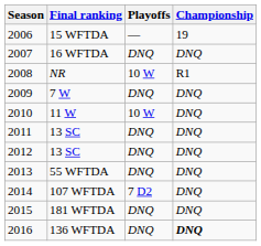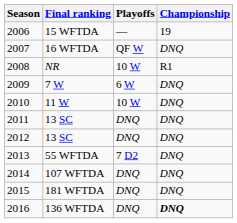 <table class="wikitable sortable">
 <tr>
 <th>Season</th>
 <th><a href='#'>Final ranking</a></th>
 <th>Playoffs</th>
 <th><a href='#'>Championship</a></th>
 </tr>
 <tr>
 <td>2006</td>
 <td>15 WFTDA</td>
 <td>—</td>
 <td>19</td>
 </tr>
 <tr>
 <td>2007</td>
 <td>16 WFTDA</td>
-<td><em>DNQ</em></td>
+<td>QF <a href='#'>W</a></td>
 <td><em>DNQ</em></td>
 </tr>
 <tr>
 <td>2008</td>
 <td><em>NR</em></td>
 <td>10 <a href='#'>W</a></td>
 <td>R1</td>
 </tr>
 <tr>
 <td>2009</td>
 <td>7 <a href='#'>W</a></td>
-<td><em>DNQ</em></td>
+<td>6 <a href='#'>W</a></td>
 <td><em>DNQ</em></td>
 </tr>
 <tr>
 <td>2010</td>
 <td>11 <a href='#'>W</a></td>
 <td>10 <a href='#'>W</a></td>
 <td><em>DNQ</em></td>
 </tr>
 <tr>
 <td>2011</td>
 <td>13 <a href='#'>SC</a></td>
 <td><em>DNQ</em></td>
 <td><em>DNQ</em></td>
 </tr>
 <tr>
 <td>2012</td>
 <td>13 <a href='#'>SC</a></td>
 <td><em>DNQ</em></td>
 <td><em>DNQ</em></td>
 </tr>
 <tr>
 <td>2013</td>
 <td>55 WFTDA</td>
-<td><em>DNQ</em></td>
+<td>7 <a href='#'>D2</a></td>
 <td><em>DNQ</em></td>
 </tr>
 <tr>
 <td>2014</td>
 <td>107 WFTDA</td>
-<td>7 <a href='#'>D2</a></td>
+<td><em>DNQ</em></td>
 <td><em>DNQ</em></td>
 </tr>
 <tr>
 <td>2015</td>
 <td>181 WFTDA</td>
 <td><em>DNQ</em></td>
 <td><em>DNQ</em></td>
 </tr>
 <tr>
 <td>2016</td>
 <td>136 WFTDA</td>
 <td><em>DNQ</em></td>
 <td><strong><em>DNQ</em></strong></td>
 </tr>
 </table>
